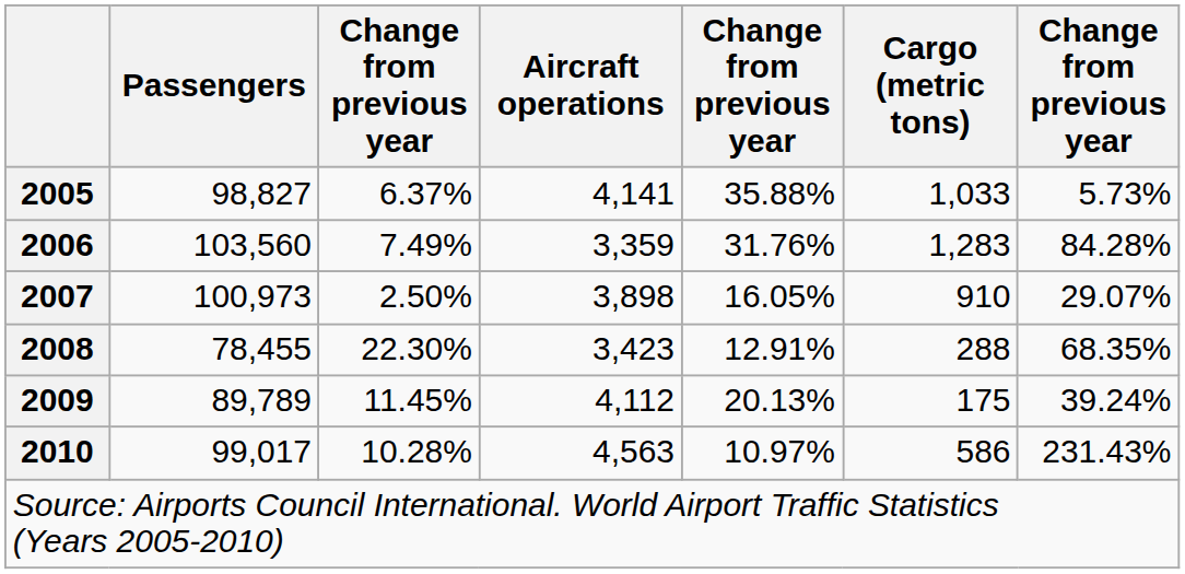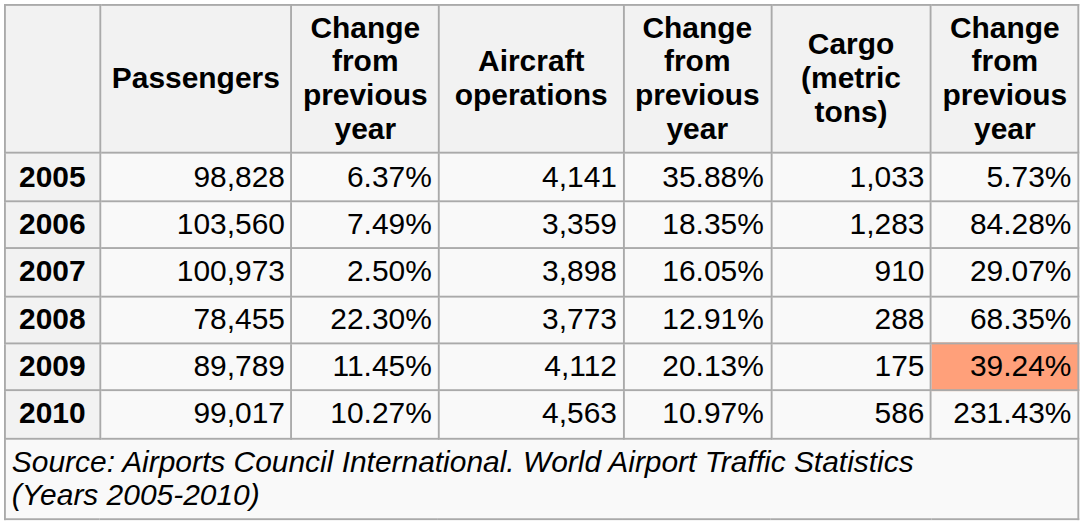 <table class="wikitable"  style="text-align:right; width:575px">
 <tr>
 <th style="width:50px"></th>
 <th style="width:100px">Passengers</th>
 <th style="width:75px">Change from previous year</th>
 <th style="width:100px">Aircraft operations</th>
 <th style="width:75px">Change from previous year</th>
 <th style="width:100px">Cargo<br>(metric tons)</th>
 <th style="width:75px">Change from previous year</th>
 </tr>
 <tr>
 <th>2005</th>
-<td>98,827</td>
+<td>98,828</td>
 <td>  6.37%</td>
 <td>4,141</td>
 <td> 35.88%</td>
 <td>1,033</td>
 <td>  5.73%</td>
 </tr>
 <tr>
 <th>2006</th>
 <td>103,560</td>
 <td>  7.49%</td>
 <td>3,359</td>
-<td> 31.76%</td>
+<td> 18.35%</td>
 <td>1,283</td>
 <td> 84.28%</td>
 </tr>
 <tr>
 <th>2007</th>
 <td>100,973</td>
 <td>  2.50%</td>
 <td>3,898</td>
 <td> 16.05%</td>
 <td>910</td>
 <td> 29.07%</td>
 </tr>
 <tr>
 <th>2008</th>
 <td>78,455</td>
 <td> 22.30%</td>
-<td>3,423</td>
+<td>3,773</td>
 <td> 12.91%</td>
 <td>288</td>
 <td> 68.35%</td>
 </tr>
 <tr>
 <th>2009</th>
 <td>89,789</td>
 <td> 11.45%</td>
 <td>4,112</td>
 <td> 20.13%</td>
 <td>175</td>
-<td> 39.24%</td>
+<td style="background: lightsalmon;"> 39.24%</td>
 </tr>
 <tr>
 <th>2010</th>
 <td>99,017</td>
-<td> 10.28%</td>
+<td> 10.27%</td>
 <td>4,563</td>
 <td> 10.97%</td>
 <td>586</td>
 <td>231.43%</td>
 </tr>
 <tr>
 <td colspan="7" style="text-align:left;"><em>Source: Airports Council International. World Airport Traffic Statistics<br>(Years 2005-2010)</em></td>
 </tr>
 </table>
